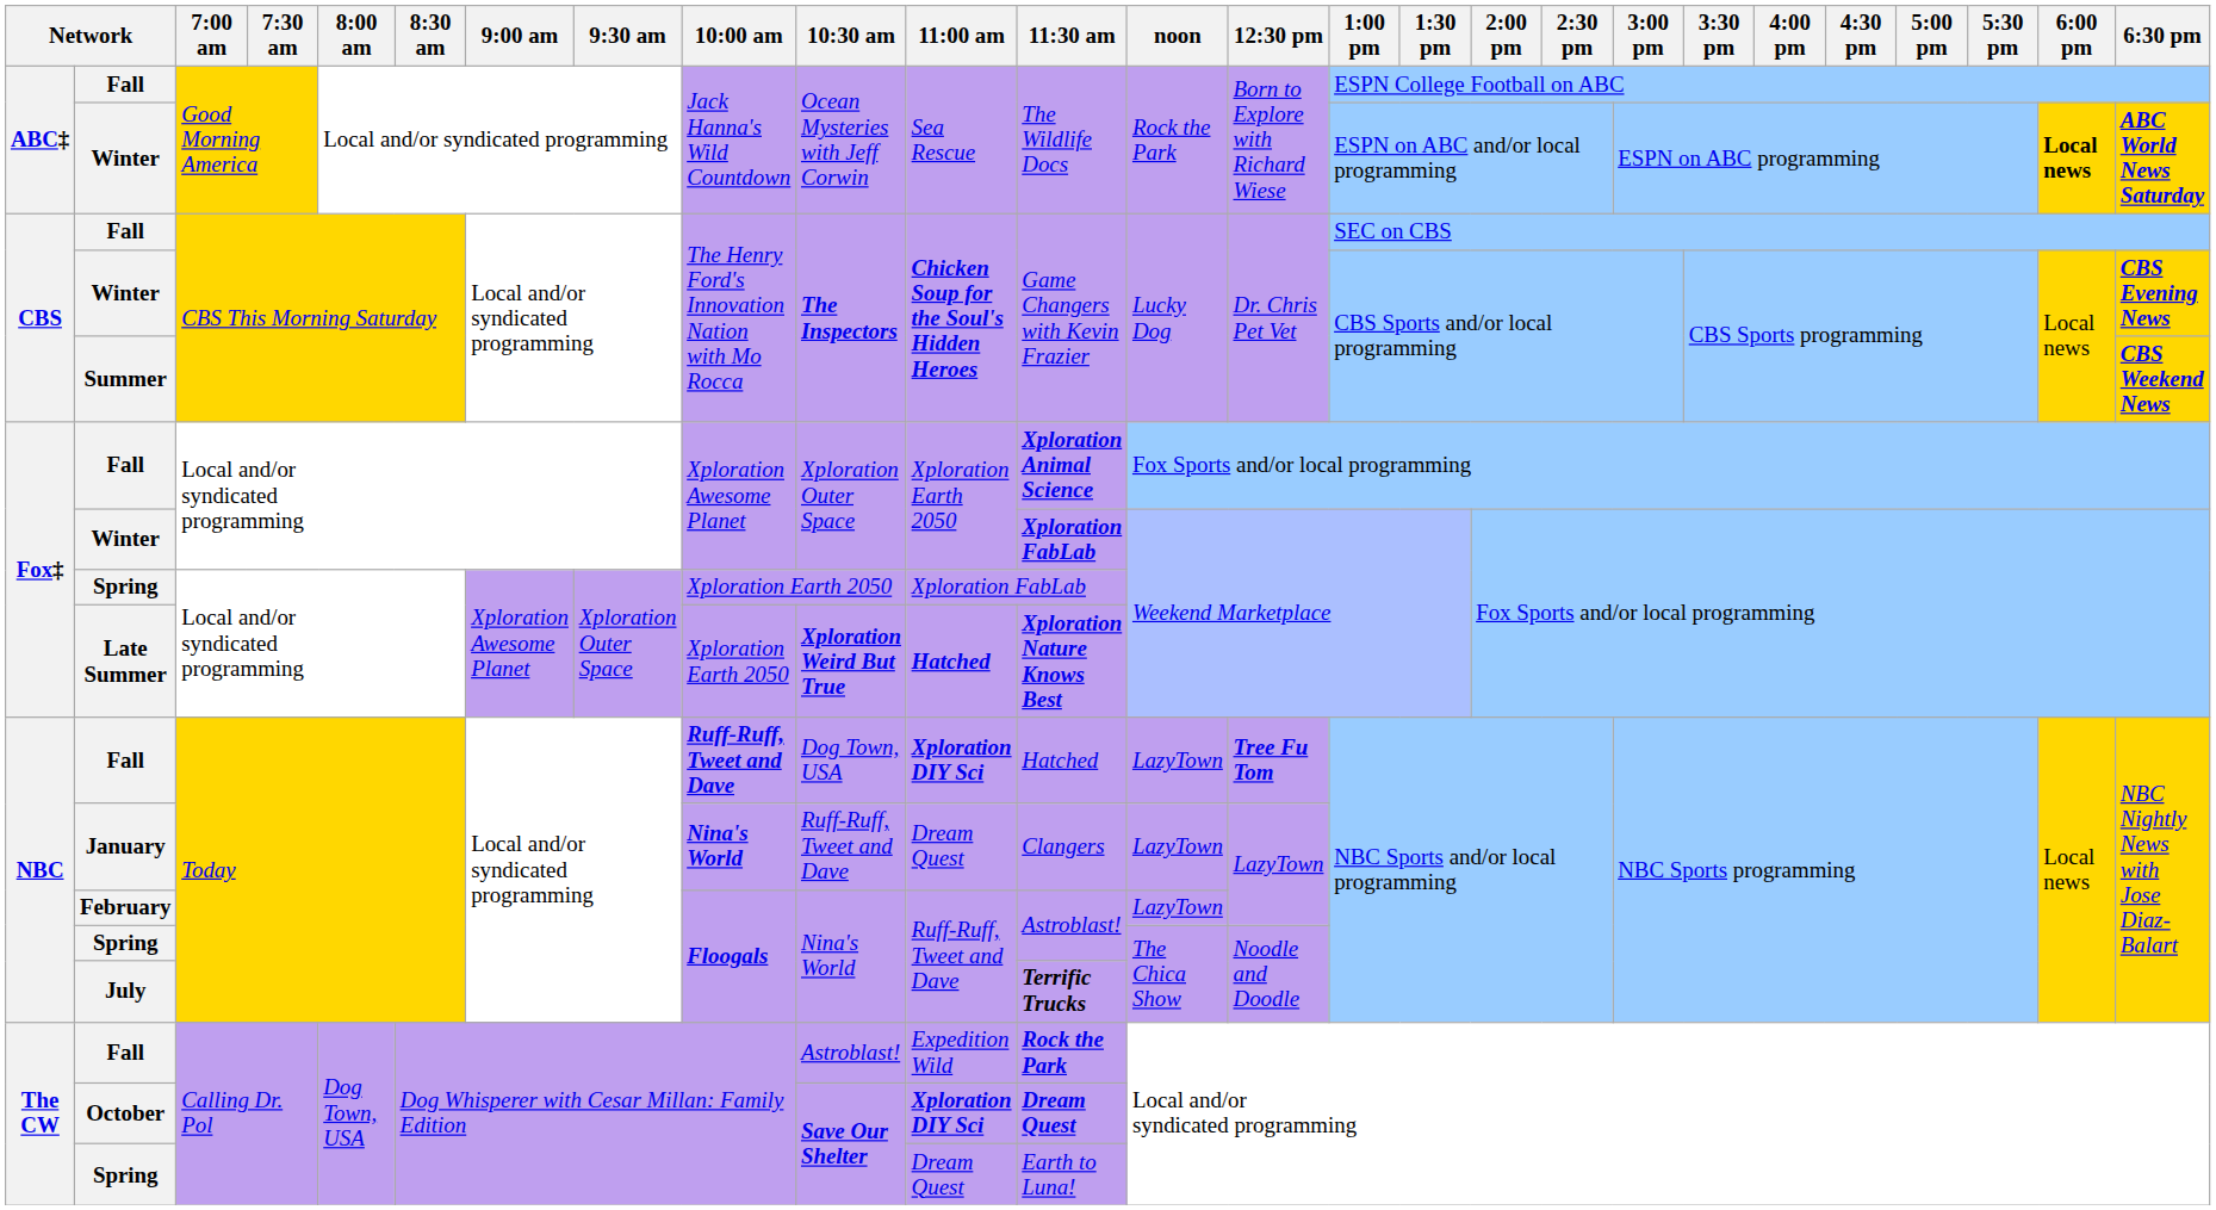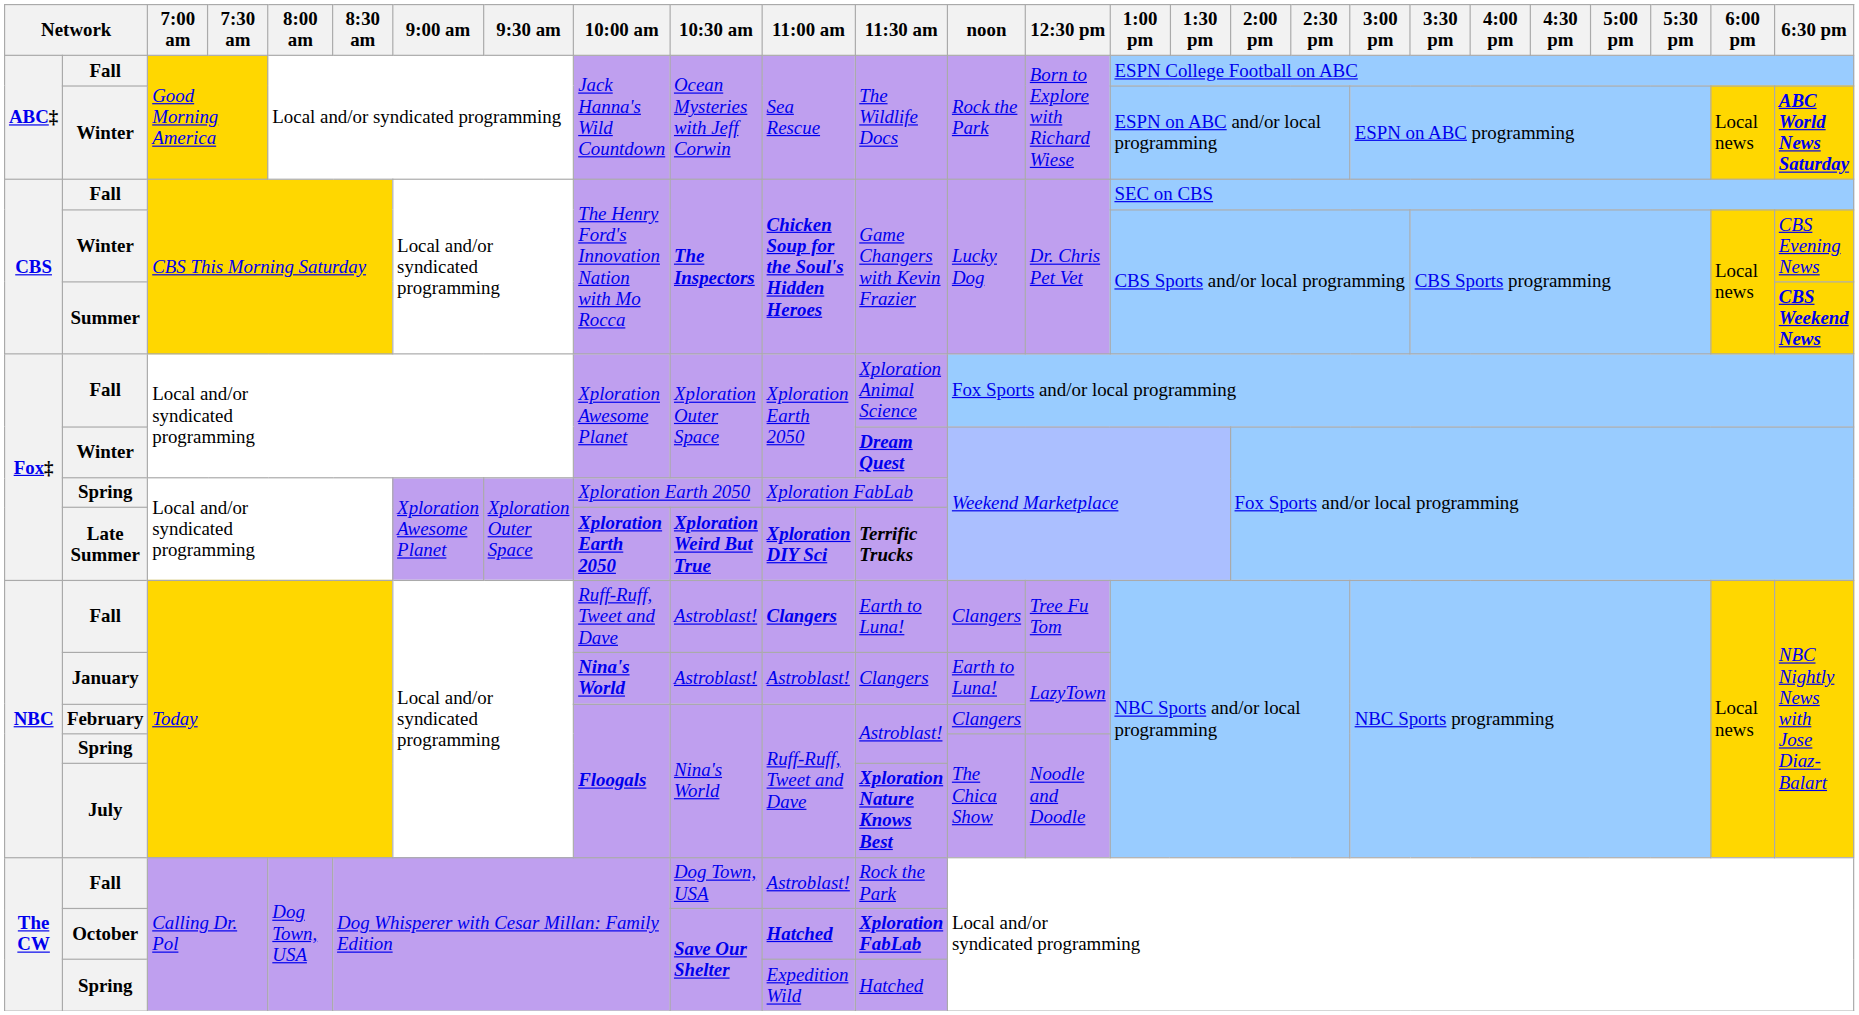 <table class=wikitable>
 <tr>
 <th width="1.5%" bgcolor="#C0C0C0" colspan="2">Network</th>
 <th width="4%" bgcolor="#C0C0C0">7:00 am</th>
 <th width="4%" bgcolor="#C0C0C0">7:30 am</th>
 <th width="4%" bgcolor="#C0C0C0">8:00 am</th>
 <th width="4%" bgcolor="#C0C0C0">8:30 am</th>
 <th width="4%" bgcolor="#C0C0C0">9:00 am</th>
 <th width="4%" bgcolor="#C0C0C0">9:30 am</th>
 <th width="4%" bgcolor="#C0C0C0">10:00 am</th>
 <th width="4%" bgcolor="#C0C0C0">10:30 am</th>
 <th width="4%" bgcolor="#C0C0C0">11:00 am</th>
 <th width="4%" bgcolor="#C0C0C0">11:30 am</th>
 <th width="4%" bgcolor="#C0C0C0">noon</th>
 <th width="4%" bgcolor="#C0C0C0">12:30 pm</th>
 <th width="4%" bgcolor="#C0C0C0">1:00 pm</th>
 <th width="4%" bgcolor="#C0C0C0">1:30 pm</th>
 <th width="4%" bgcolor="#C0C0C0">2:00 pm</th>
 <th width="4%" bgcolor="#C0C0C0">2:30 pm</th>
 <th width="4%" bgcolor="#C0C0C0">3:00 pm</th>
 <th width="4%" bgcolor="#C0C0C0">3:30 pm</th>
 <th width="4%" bgcolor="#C0C0C0">4:00 pm</th>
 <th width="4%" bgcolor="#C0C0C0">4:30 pm</th>
 <th width="4%" bgcolor="#C0C0C0">5:00 pm</th>
 <th width="4%" bgcolor="#C0C0C0">5:30 pm</th>
 <th width="4%" bgcolor="#C0C0C0">6:00 pm</th>
 <th width="4%" bgcolor="#C0C0C0">6:30 pm</th>
 </tr>
 <tr>
 <th bgcolor="#C0C0C0" rowspan="2"><a href='#'>ABC</a>‡</th>
 <th>Fall</th>
 <td bgcolor="gold" colspan="2" rowspan="2"><em><a href='#'>Good Morning America</a></em></td>
 <td bgcolor="white" colspan="4" rowspan="2">Local and/or syndicated programming</td>
 <td bgcolor="#bf9fef" rowspan="2"><em><a href='#'>Jack Hanna's Wild Countdown</a></em></td>
 <td bgcolor="#bf9fef" rowspan="2"><em><a href='#'>Ocean Mysteries with Jeff Corwin</a></em></td>
 <td bgcolor="#bf9fef" rowspan="2"><em><a href='#'>Sea Rescue</a></em></td>
 <td bgcolor="#bf9fef" rowspan="2"><em><a href='#'>The Wildlife Docs</a></em></td>
 <td bgcolor="#bf9fef" rowspan="2"><em><a href='#'>Rock the Park</a></em></td>
 <td bgcolor="#bf9fef" rowspan="2"><em><a href='#'>Born to Explore with Richard Wiese</a></em></td>
 <td bgcolor="99ccff" colspan="12" rowspan="1"><a href='#'>ESPN College Football on ABC</a></td>
 </tr>
 <tr>
 <th>Winter</th>
 <td bgcolor="99ccff" colspan="4"><a href='#'>ESPN on ABC</a> and/or local programming</td>
 <td bgcolor="99ccff" colspan="6"><a href='#'>ESPN on ABC</a> programming</td>
-<td bgcolor="gold"><strong>Local news</strong></td>
+<td bgcolor="gold">Local news</td>
 <td bgcolor="gold"><strong><em><a href='#'>ABC World News Saturday</a></em></strong></td>
 </tr>
 <tr>
 <th bgcolor="#C0C0C0" rowspan="3"><a href='#'>CBS</a></th>
 <th>Fall</th>
 <td bgcolor="gold" colspan="4" rowspan="3"><em><a href='#'>CBS This Morning Saturday</a></em></td>
 <td bgcolor="white" colspan="2" rowspan="3">Local and/or syndicated programming</td>
 <td bgcolor="#bf9fef "rowspan="3"><em><a href='#'>The Henry Ford's Innovation Nation with Mo Rocca</a></em></td>
 <td bgcolor="#bf9fef "rowspan="3"><strong><em><a href='#'>The Inspectors</a></em></strong></td>
 <td bgcolor="#bf9fef "rowspan="3"><strong><em><a href='#'>Chicken Soup for the Soul's Hidden Heroes</a></em></strong></td>
 <td bgcolor="#bf9fef" rowspan="3"><em><a href='#'>Game Changers with Kevin Frazier</a></em></td>
 <td bgcolor="#bf9fef" rowspan="3"><em><a href='#'>Lucky Dog</a></em></td>
 <td bgcolor="#bf9fef" rowspan="3"><em><a href='#'>Dr. Chris Pet Vet</a></em></td>
 <td bgcolor="99ccff" colspan="12" rowspan="1"><a href='#'>SEC on CBS</a></td>
 </tr>
 <tr>
 <th>Winter</th>
 <td bgcolor="99ccff" colspan="5" rowspan=2><a href='#'>CBS Sports</a> and/or local programming</td>
 <td bgcolor="99ccff" colspan="5" rowspan=2><a href='#'>CBS Sports</a> programming</td>
 <td bgcolor="gold" rowspan=2>Local news</td>
-<td bgcolor="gold"><strong><em><a href='#'>CBS Evening News</a></em></strong></td>
+<td bgcolor="gold"><em><a href='#'>CBS Evening News</a></em></td>
 </tr>
 <tr>
 <th>Summer</th>
 <td bgcolor=gold><strong><em><a href='#'>CBS Weekend News</a></em></strong></td>
 </tr>
 <tr>
 <th bgcolor="#C0C0C0" rowspan="4"><a href='#'>Fox</a>‡</th>
 <th>Fall</th>
 <td bgcolor="white" colspan="6" rowspan=2>Local and/or<br>syndicated<br>programming</td>
 <td bgcolor="#bf9fef" rowspan="2"><em><a href='#'>Xploration Awesome Planet</a></em></td>
 <td bgcolor="#bf9fef"rowspan="2"><em><a href='#'>Xploration Outer Space</a></em></td>
 <td bgcolor="#bf9fef" rowspan="2"><em><a href='#'>Xploration Earth 2050</a></em></td>
-<td bgcolor="#bf9fef"><strong><em><a href='#'>Xploration Animal Science</a></em></strong></td>
+<td bgcolor="#bf9fef"><em><a href='#'>Xploration Animal Science</a></em></td>
 <td bgcolor="99ccff" colspan="16"><a href='#'>Fox Sports</a> and/or local programming</td>
 </tr>
 <tr>
 <th>Winter</th>
-<td bgcolor="#bf9fef"><strong><em><a href='#'>Xploration FabLab</a></em></strong></td>
+<td bgcolor="#bf9fef"><strong><em><a href='#'>Dream Quest</a></em></strong></td>
 <td bgcolor="abbfff" colspan="4" rowspan="3"><em><a href='#'>Weekend Marketplace</a></em></td>
 <td bgcolor="99ccff" colspan="14" rowspan="3"><a href='#'>Fox Sports</a> and/or local programming</td>
 </tr>
 <tr>
 <th>Spring</th>
 <td bgcolor=white colspan=4 rowspan=2>Local and/or<br>syndicated<br>programming</td>
 <td bgcolor="#bf9fef" rowspan="2"><em><a href='#'>Xploration Awesome Planet</a></em></td>
 <td bgcolor="#bf9fef"rowspan="2"><em><a href='#'>Xploration Outer Space</a></em></td>
 <td bgcolor="#bf9fef" colspan="2" rowspan="1"><em><a href='#'>Xploration Earth 2050</a></em></td>
 <td bgcolor="#bf9fef" colspan="2"><em><a href='#'>Xploration FabLab</a></em></td>
 </tr>
 <tr>
 <th>Late Summer</th>
-<td bgcolor=#bf9fef><em><a href='#'>Xploration Earth 2050</a></em></td>
+<td bgcolor=#bf9fef><strong><em><a href='#'>Xploration Earth 2050</a></em></strong></td>
 <td bgcolor="#bf9fef"><strong><em><a href='#'>Xploration Weird But True</a></em></strong></td>
-<td bgcolor="#bf9fef"><strong><em><a href='#'>Hatched</a></em></strong></td>
-<td bgcolor="#bf9fef"><strong><em><a href='#'>Xploration Nature Knows Best</a></em></strong></td>
+<td bgcolor="#bf9fef"><strong><em><a href='#'>Xploration DIY Sci</a></em></strong></td>
+<td bgcolor="#bf9fef"><strong><em>Terrific Trucks</em></strong></td>
 </tr>
 <tr>
 <th bgcolor="#C0C0C0" rowspan="5"><a href='#'>NBC</a></th>
 <th>Fall</th>
 <td bgcolor="gold" colspan="4" rowspan="5"><em><a href='#'>Today</a></em></td>
 <td bgcolor="white" colspan="2" rowspan="5">Local and/or<br>syndicated<br>programming</td>
-<td bgcolor="#bf9fef"><strong><em><a href='#'>Ruff-Ruff, Tweet and Dave</a></em></strong></td>
-<td bgcolor="#bf9fef"><em><a href='#'>Dog Town, USA</a></em></td>
-<td bgcolor="#bf9fef"><strong><em><a href='#'>Xploration DIY Sci</a></em></strong></td>
-<td bgcolor="#bf9fef"><em><a href='#'>Hatched</a></em></td>
-<td bgcolor="#bf9fef"><em><a href='#'>LazyTown</a></em></td>
-<td bgcolor="#bf9fef"><strong><em><a href='#'>Tree Fu Tom</a></em></strong></td>
+<td bgcolor="#bf9fef"><em><a href='#'>Ruff-Ruff, Tweet and Dave</a></em></td>
+<td bgcolor="#bf9fef"><em><a href='#'>Astroblast!</a></em></td>
+<td bgcolor="#bf9fef"><strong><em><a href='#'>Clangers</a></em></strong></td>
+<td bgcolor="#bf9fef"><em><a href='#'>Earth to Luna!</a></em></td>
+<td bgcolor="#bf9fef"><em><a href='#'>Clangers</a></em></td>
+<td bgcolor="#bf9fef"><em><a href='#'>Tree Fu Tom</a></em></td>
 <td bgcolor="99ccff" colspan="4" rowspan="5"><a href='#'>NBC Sports</a> and/or local programming</td>
 <td bgcolor="99ccff" colspan="6" rowspan="5"><a href='#'>NBC Sports</a> programming</td>
 <td bgcolor="gold" rowspan="5">Local news</td>
 <td bgcolor="gold"rowspan="5"><em><a href='#'>NBC Nightly News with Jose Diaz-Balart</a></em></td>
 </tr>
 <tr>
 <th>January</th>
 <td bgcolor="#bf9fef"><strong><em><a href='#'>Nina's World</a></em></strong></td>
-<td bgcolor="#bf9fef"><em><a href='#'>Ruff-Ruff, Tweet and Dave</a></em></td>
-<td bgcolor="#bf9fef"><em><a href='#'>Dream Quest</a></em></td>
+<td bgcolor="#bf9fef"><em><a href='#'>Astroblast!</a></em></td>
+<td bgcolor="#bf9fef"><em><a href='#'>Astroblast!</a></em></td>
 <td bgcolor="#bf9fef"><em><a href='#'>Clangers</a></em></td>
-<td bgcolor="#bf9fef"><em><a href='#'>LazyTown</a></em></td>
+<td bgcolor="#bf9fef"><em><a href='#'>Earth to Luna!</a></em></td>
 <td bgcolor="#bf9fef" rowspan="2"><em><a href='#'>LazyTown</a></em></td>
 </tr>
 <tr>
 <th>February</th>
 <td bgcolor="#bf9fef" rowspan="3"><strong><em><a href='#'>Floogals</a></em></strong></td>
 <td bgcolor="#bf9fef" rowspan="3"><em><a href='#'>Nina's World</a></em></td>
 <td bgcolor="#bf9fef" rowspan="3"><em><a href='#'>Ruff-Ruff, Tweet and Dave</a></em></td>
 <td bgcolor="#bf9fef" rowspan="2"><em><a href='#'>Astroblast!</a></em></td>
-<td bgcolor="#bf9fef"><em><a href='#'>LazyTown</a></em></td>
+<td bgcolor="#bf9fef"><em><a href='#'>Clangers</a></em></td>
 </tr>
 <tr>
 <th>Spring</th>
 <td bgcolor="#bf9fef" rowspan="2"><em><a href='#'>The Chica Show</a></em></td>
 <td bgcolor="#bf9fef" rowspan="2"><em><a href='#'>Noodle and Doodle</a></em></td>
 </tr>
 <tr>
 <th>July</th>
-<td bgcolor="#bf9fef"><strong><em>Terrific Trucks</em></strong></td>
+<td bgcolor="#bf9fef"><strong><em><a href='#'>Xploration Nature Knows Best</a></em></strong></td>
 </tr>
 <tr>
 <th bgcolor="#C0C0C0" rowspan="3"><a href='#'>The CW</a></th>
 <th>Fall</th>
 <td bgcolor="#bf9fef" colspan="2" rowspan="3"><em><a href='#'>Calling Dr. Pol</a></em></td>
 <td bgcolor="#bf9fef" rowspan="3"><em><a href='#'>Dog Town, USA</a></em></td>
 <td bgcolor="#bf9fef" colspan="4" rowspan="3"><em><a href='#'>Dog Whisperer with Cesar Millan: Family Edition</a></em></td>
+<td bgcolor="#bf9fef"><em><a href='#'>Dog Town, USA</a></em></td>
 <td bgcolor="#bf9fef"><em><a href='#'>Astroblast!</a></em></td>
-<td bgcolor="#bf9fef"><em><a href='#'>Expedition Wild</a></em></td>
-<td bgcolor="#bf9fef"><strong><em><a href='#'>Rock the Park</a></em></strong></td>
+<td bgcolor="#bf9fef"><em><a href='#'>Rock the Park</a></em></td>
 <td bgcolor="white" colspan="14" rowspan="3">Local and/or<br>syndicated programming</td>
 </tr>
 <tr>
 <th>October</th>
 <td bgcolor="#bf9fef" rowspan="2"><strong><em><a href='#'>Save Our Shelter</a></em></strong></td>
-<td bgcolor="#bf9fef"><strong><em><a href='#'>Xploration DIY Sci</a></em></strong></td>
-<td bgcolor="#bf9fef"><strong><em><a href='#'>Dream Quest</a></em></strong></td>
+<td bgcolor="#bf9fef"><strong><em><a href='#'>Hatched</a></em></strong></td>
+<td bgcolor="#bf9fef"><strong><em><a href='#'>Xploration FabLab</a></em></strong></td>
 </tr>
 <tr>
 <th>Spring</th>
-<td bgcolor="#bf9fef"><em><a href='#'>Dream Quest</a></em></td>
-<td bgcolor="#bf9fef"><em><a href='#'>Earth to Luna!</a></em></td>
+<td bgcolor="#bf9fef"><em><a href='#'>Expedition Wild</a></em></td>
+<td bgcolor="#bf9fef"><em><a href='#'>Hatched</a></em></td>
 </tr>
 </table>
